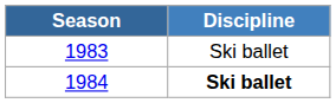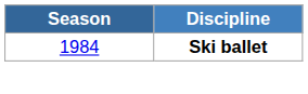 <table class="wikitable" style="font-size:95%; text-align:center; border:grey solid 1px; border-collapse:collapse; background:#ffffff;">
 <tr style="background-color:#369; color:white;">
 <td rowspan="2" colspan="1" style="width:120px"><strong>Season</strong></td>
 </tr>
 <tr style="background-color:#4180be; color:white;">
 <td style="width:120px"><strong>Discipline</strong></td>
 </tr>
 <tr>
-<td align=center><a href='#'>1983</a></td>
-<td align=center>Ski ballet</td>
-</tr>
-<tr>
 <td align=center><a href='#'>1984</a></td>
 <td align=center><strong>Ski ballet</strong></td>
 </tr>
 </table>
